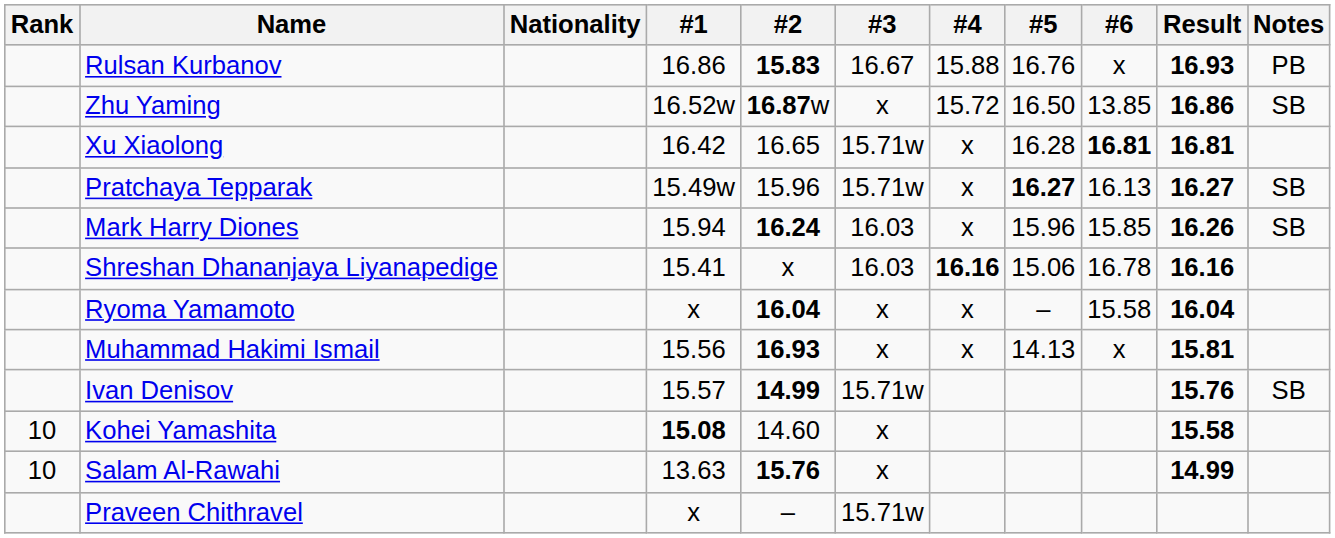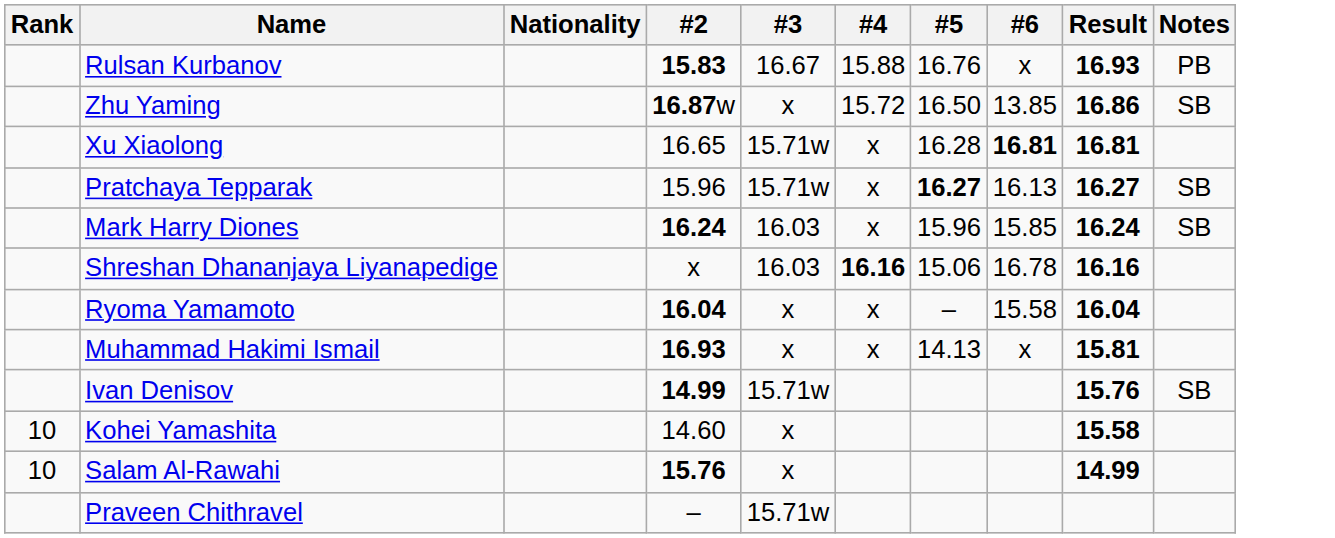 <table class="wikitable sortable" style="text-align:center">
 <tr>
 <th>Rank</th>
 <th>Name</th>
 <th>Nationality</th>
-<th>#1</th>
 <th>#2</th>
 <th>#3</th>
 <th>#4</th>
 <th>#5</th>
 <th>#6</th>
 <th>Result</th>
 <th>Notes</th>
 </tr>
 <tr>
 <td></td>
 <td align=left><a href='#'>Rulsan Kurbanov</a></td>
 <td align=left></td>
-<td>16.86</td>
 <td><strong>15.83</strong></td>
 <td>16.67</td>
 <td>15.88</td>
 <td>16.76</td>
 <td>x</td>
 <td><strong>16.93</strong></td>
 <td>PB</td>
 </tr>
 <tr>
 <td></td>
 <td align=left><a href='#'>Zhu Yaming</a></td>
 <td align=left></td>
-<td>16.52w</td>
 <td><strong>16.87</strong>w</td>
 <td>x</td>
 <td>15.72</td>
 <td>16.50</td>
 <td>13.85</td>
 <td><strong>16.86</strong></td>
 <td>SB</td>
 </tr>
 <tr>
 <td></td>
 <td align=left><a href='#'>Xu Xiaolong</a></td>
 <td align=left></td>
-<td>16.42</td>
 <td>16.65</td>
 <td>15.71w</td>
 <td>x</td>
 <td>16.28</td>
 <td><strong>16.81</strong></td>
 <td><strong>16.81</strong></td>
 <td></td>
 </tr>
 <tr>
 <td></td>
 <td align=left><a href='#'>Pratchaya Tepparak</a></td>
 <td align=left></td>
-<td>15.49w</td>
 <td>15.96</td>
 <td>15.71w</td>
 <td>x</td>
 <td><strong>16.27</strong></td>
 <td>16.13</td>
 <td><strong>16.27</strong></td>
 <td>SB</td>
 </tr>
 <tr>
 <td></td>
 <td align=left><a href='#'>Mark Harry Diones</a></td>
 <td align=left></td>
-<td>15.94</td>
 <td><strong>16.24</strong></td>
 <td>16.03</td>
 <td>x</td>
 <td>15.96</td>
 <td>15.85</td>
-<td><strong>16.26</strong></td>
+<td><strong>16.24</strong></td>
 <td>SB</td>
 </tr>
 <tr>
 <td></td>
 <td align=left><a href='#'>Shreshan Dhananjaya Liyanapedige</a></td>
 <td align=left></td>
-<td>15.41</td>
 <td>x</td>
 <td>16.03</td>
 <td><strong>16.16</strong></td>
 <td>15.06</td>
 <td>16.78</td>
 <td><strong>16.16</strong></td>
 <td></td>
 </tr>
 <tr>
 <td></td>
 <td align=left><a href='#'>Ryoma Yamamoto</a></td>
 <td align=left></td>
-<td>x</td>
 <td><strong>16.04</strong></td>
 <td>x</td>
 <td>x</td>
 <td>–</td>
 <td>15.58</td>
 <td><strong>16.04</strong></td>
 <td></td>
 </tr>
 <tr>
 <td></td>
 <td align=left><a href='#'>Muhammad Hakimi Ismail</a></td>
 <td align=left></td>
-<td>15.56</td>
 <td><strong>16.93</strong></td>
 <td>x</td>
 <td>x</td>
 <td>14.13</td>
 <td>x</td>
 <td><strong>15.81</strong></td>
 <td></td>
 </tr>
 <tr>
 <td></td>
 <td align=left><a href='#'>Ivan Denisov</a></td>
 <td align=left></td>
-<td>15.57</td>
 <td><strong>14.99</strong></td>
 <td>15.71w</td>
 <td></td>
 <td></td>
 <td></td>
 <td><strong>15.76</strong></td>
 <td>SB</td>
 </tr>
 <tr>
 <td>10</td>
 <td align=left><a href='#'>Kohei Yamashita</a></td>
 <td align=left></td>
-<td><strong>15.08</strong></td>
 <td>14.60</td>
 <td>x</td>
 <td></td>
 <td></td>
 <td></td>
 <td><strong>15.58</strong></td>
 <td></td>
 </tr>
 <tr>
 <td>10</td>
 <td align=left><a href='#'>Salam Al-Rawahi</a></td>
 <td align=left></td>
-<td>13.63</td>
 <td><strong>15.76</strong></td>
 <td>x</td>
 <td></td>
 <td></td>
 <td></td>
 <td><strong>14.99</strong></td>
 <td></td>
 </tr>
 <tr>
 <td></td>
 <td align=left><a href='#'>Praveen Chithravel</a></td>
 <td align=left></td>
-<td>x</td>
 <td>–</td>
 <td>15.71w</td>
 <td></td>
 <td></td>
 <td></td>
 <td><strong></strong></td>
 <td></td>
 </tr>
 </table>
